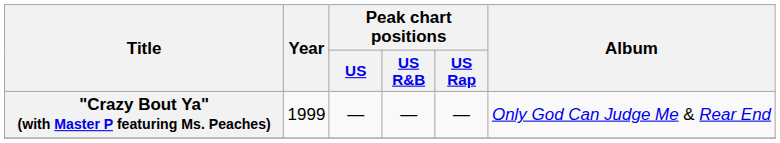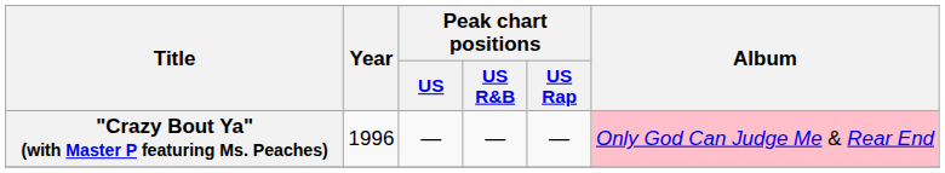 <table class="wikitable plainrowheaders" style="text-align:center;">
 <tr>
 <th scope="col" rowspan="2" style="width:16em;">Title</th>
 <th scope="col" rowspan="2">Year</th>
 <th scope="col" colspan="3">Peak chart positions</th>
 <th scope="col" rowspan="2">Album</th>
 </tr>
 <tr>
 <th style="width:3em; font-size:90%"><a href='#'>US</a></th>
 <th style="width:3em; font-size:90%"><a href='#'>US<br>R&B</a></th>
 <th style="width:3em; font-size:90%"><a href='#'>US<br>Rap</a></th>
 </tr>
 <tr>
 <th scope="row">"Crazy Bout Ya"<br><small>(with <a href='#'>Master P</a> featuring Ms. Peaches)</small></th>
-<td>1999</td>
+<td>1996</td>
 <td>—</td>
 <td>—</td>
 <td>—</td>
-<td><em><a href='#'>Only God Can Judge Me</a></em> & <em><a href='#'>Rear End</a></em></td>
+<td style="background: pink;"><em><a href='#'>Only God Can Judge Me</a></em> & <em><a href='#'>Rear End</a></em></td>
 </tr>
 <tr>
 </tr>
 </table>
